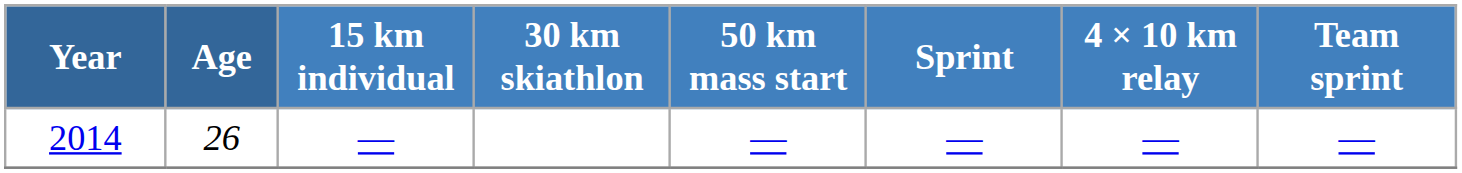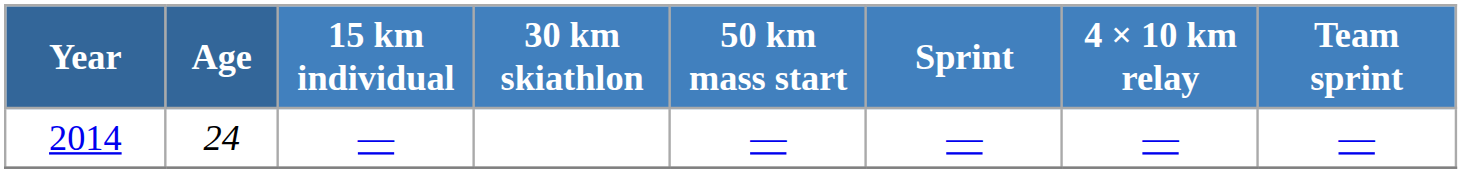 <table class="wikitable" style="font-size:95%; text-align:center; border:grey solid 1px; border-collapse:collapse; background:#ffffff;">
 <tr>
 <th style="background-color:#369; color:white; width:60px;"> Year </th>
 <th style="background-color:#369; color:white; width:40px;"> Age </th>
 <th style="background-color:#4180be; color:white; width:75px;"> 15 km <br>individual</th>
 <th style="background-color:#4180be; color:white; width:75px;"> 30 km <br> skiathlon </th>
 <th style="background-color:#4180be; color:white; width:75px;"> 50 km <br>mass start</th>
 <th style="background-color:#4180be; color:white; width:75px;"> Sprint </th>
 <th style="background-color:#4180be; color:white; width:75px;"> 4 × 10 km <br> relay </th>
 <th style="background-color:#4180be; color:white; width:75px;"> Team <br> sprint </th>
 </tr>
 <tr>
 <td><a href='#'>2014</a></td>
-<td><em>26</em></td>
+<td><em>24</em></td>
 <td><a href='#'>—</a></td>
 <td><a href='#'></a></td>
 <td><a href='#'>—</a></td>
 <td><a href='#'>—</a></td>
 <td><a href='#'>—</a></td>
 <td><a href='#'>—</a></td>
 </tr>
 <tr>
 </tr>
 </table>
